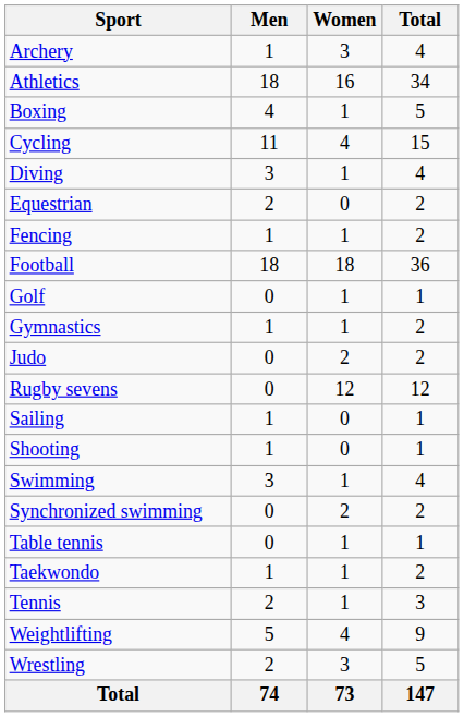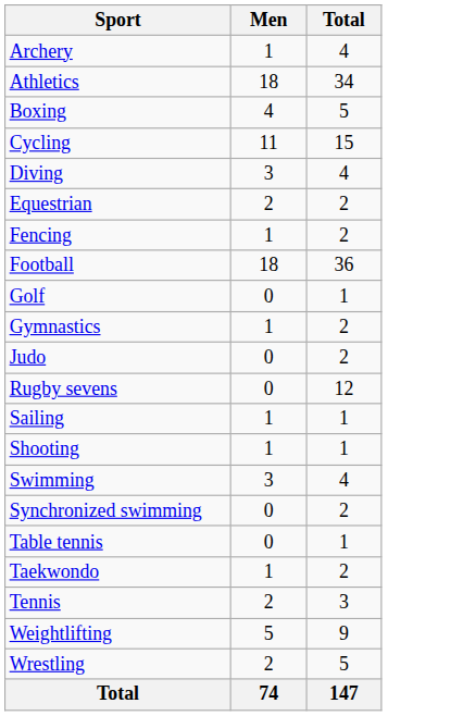 <table class="wikitable sortable" style="text-align:center;">
 <tr>
 <th width=180>Sport</th>
 <th width=55>Men</th>
-<th width=55>Women</th>
 <th width=55>Total</th>
 </tr>
 <tr>
 <td align=left><a href='#'>Archery</a></td>
 <td>1</td>
-<td>3</td>
 <td>4</td>
 </tr>
 <tr>
 <td align=left><a href='#'>Athletics</a></td>
 <td>18</td>
-<td>16</td>
 <td>34</td>
 </tr>
 <tr>
 <td align=left><a href='#'>Boxing</a></td>
 <td>4</td>
-<td>1</td>
 <td>5</td>
 </tr>
 <tr>
 <td align=left><a href='#'>Cycling</a></td>
 <td>11</td>
-<td>4</td>
 <td>15</td>
 </tr>
 <tr>
 <td align=left><a href='#'>Diving</a></td>
 <td>3</td>
-<td>1</td>
 <td>4</td>
 </tr>
 <tr>
 <td align=left><a href='#'>Equestrian</a></td>
 <td>2</td>
-<td>0</td>
 <td>2</td>
 </tr>
 <tr>
 <td align=left><a href='#'>Fencing</a></td>
 <td>1</td>
-<td>1</td>
 <td>2</td>
 </tr>
 <tr>
 <td align=left><a href='#'>Football</a></td>
-<td>18</td>
 <td>18</td>
 <td>36</td>
 </tr>
 <tr>
 <td align=left><a href='#'>Golf</a></td>
 <td>0</td>
 <td>1</td>
-<td>1</td>
 </tr>
 <tr>
 <td align=left><a href='#'>Gymnastics</a></td>
-<td>1</td>
 <td>1</td>
 <td>2</td>
 </tr>
 <tr>
 <td align=left><a href='#'>Judo</a></td>
 <td>0</td>
 <td>2</td>
-<td>2</td>
 </tr>
 <tr>
 <td align=left><a href='#'>Rugby sevens</a></td>
 <td>0</td>
 <td>12</td>
-<td>12</td>
 </tr>
 <tr>
 <td align=left><a href='#'>Sailing</a></td>
 <td>1</td>
-<td>0</td>
 <td>1</td>
 </tr>
 <tr>
 <td align=left><a href='#'>Shooting</a></td>
 <td>1</td>
-<td>0</td>
 <td>1</td>
 </tr>
 <tr>
 <td align=left><a href='#'>Swimming</a></td>
 <td>3</td>
-<td>1</td>
 <td>4</td>
 </tr>
 <tr>
 <td align=left><a href='#'>Synchronized swimming</a></td>
 <td>0</td>
 <td>2</td>
-<td>2</td>
 </tr>
 <tr>
 <td align=left><a href='#'>Table tennis</a></td>
 <td>0</td>
 <td>1</td>
-<td>1</td>
 </tr>
 <tr>
 <td align=left><a href='#'>Taekwondo</a></td>
-<td>1</td>
 <td>1</td>
 <td>2</td>
 </tr>
 <tr>
 <td align=left><a href='#'>Tennis</a></td>
 <td>2</td>
-<td>1</td>
 <td>3</td>
 </tr>
 <tr>
 <td align=left><a href='#'>Weightlifting</a></td>
 <td>5</td>
-<td>4</td>
 <td>9</td>
 </tr>
 <tr>
 <td align=left><a href='#'>Wrestling</a></td>
 <td>2</td>
-<td>3</td>
 <td>5</td>
 </tr>
 <tr class="sortbottom">
 <th>Total</th>
 <th>74</th>
-<th>73</th>
 <th>147</th>
 </tr>
 </table>
